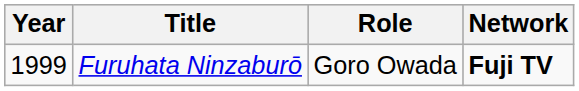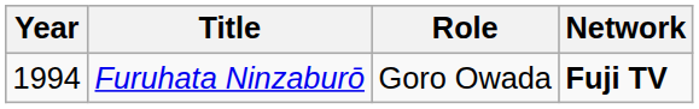 <table class="wikitable">
 <tr>
 <th>Year</th>
 <th>Title</th>
 <th>Role</th>
 <th>Network</th>
 </tr>
 <tr>
-<td>1999</td>
+<td>1994</td>
 <td><em><a href='#'>Furuhata Ninzaburō</a></em></td>
 <td>Goro Owada</td>
 <td><strong>Fuji TV</strong></td>
 </tr>
 </table>
